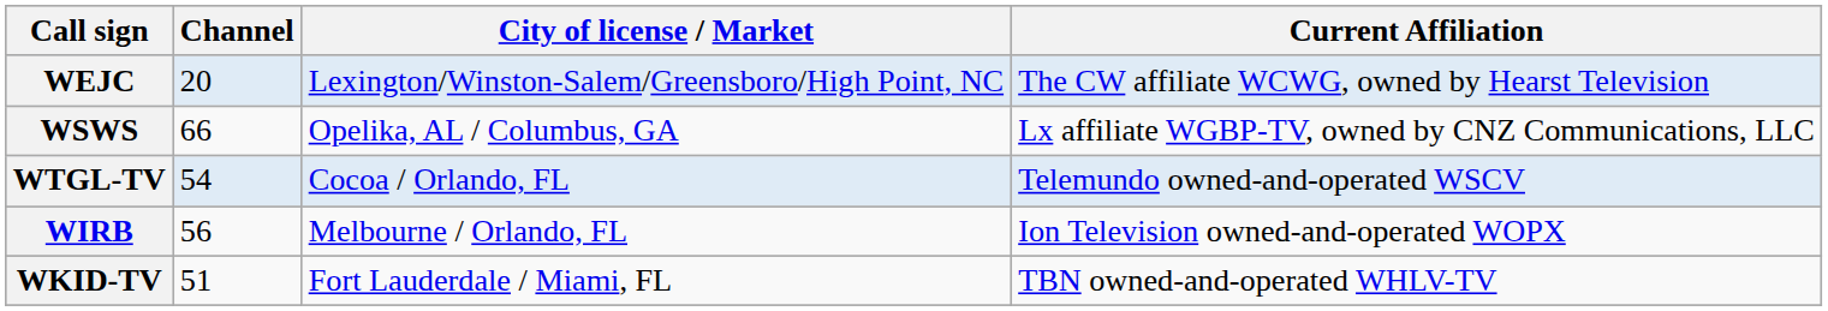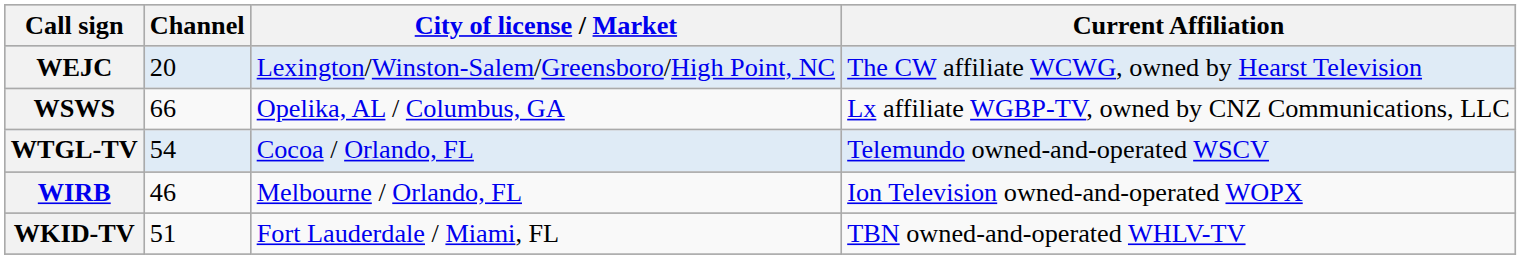 <table class="wikitable">
 <tr>
 <th scope="col">Call sign</th>
 <th scope="col">Channel</th>
 <th scope="col"><a href='#'>City of license</a> / <a href='#'>Market</a></th>
 <th scope="col">Current Affiliation</th>
 </tr>
 <tr style="background-color:#DFEBF6;">
 <th scope="row">WEJC</th>
 <td>20</td>
 <td><a href='#'>Lexington</a>/<a href='#'>Winston-Salem</a>/<a href='#'>Greensboro</a>/<a href='#'>High Point, NC</a></td>
 <td><a href='#'>The CW</a> affiliate <a href='#'>WCWG</a>, owned by <a href='#'>Hearst Television</a></td>
 </tr>
 <tr>
 <th scope="row">WSWS</th>
 <td>66</td>
 <td><a href='#'>Opelika, AL</a> / <a href='#'>Columbus, GA</a></td>
 <td><a href='#'>Lx</a> affiliate <a href='#'>WGBP-TV</a>, owned by CNZ Communications, LLC</td>
 </tr>
 <tr style="background-color:#DFEBF6;">
 <th scope="row">WTGL-TV</th>
 <td>54</td>
 <td><a href='#'>Cocoa</a> / <a href='#'>Orlando, FL</a></td>
 <td><a href='#'>Telemundo</a> owned-and-operated <a href='#'>WSCV</a></td>
 </tr>
 <tr>
 <th scope="row"><a href='#'>WIRB</a></th>
-<td>56</td>
+<td>46</td>
 <td><a href='#'>Melbourne</a> / <a href='#'>Orlando, FL</a></td>
 <td><a href='#'>Ion Television</a> owned-and-operated <a href='#'>WOPX</a></td>
 </tr>
 <tr>
 <th scope="row">WKID-TV</th>
 <td>51</td>
 <td><a href='#'>Fort Lauderdale</a> / <a href='#'>Miami</a>, FL</td>
 <td><a href='#'>TBN</a> owned-and-operated <a href='#'>WHLV-TV</a></td>
 </tr>
 </table>
